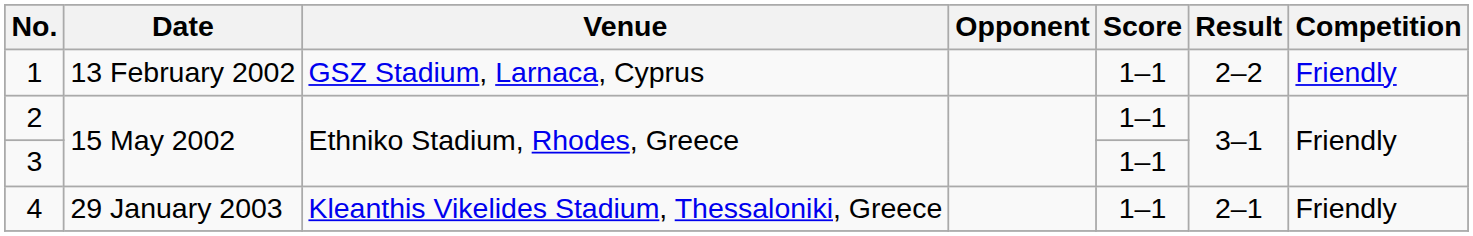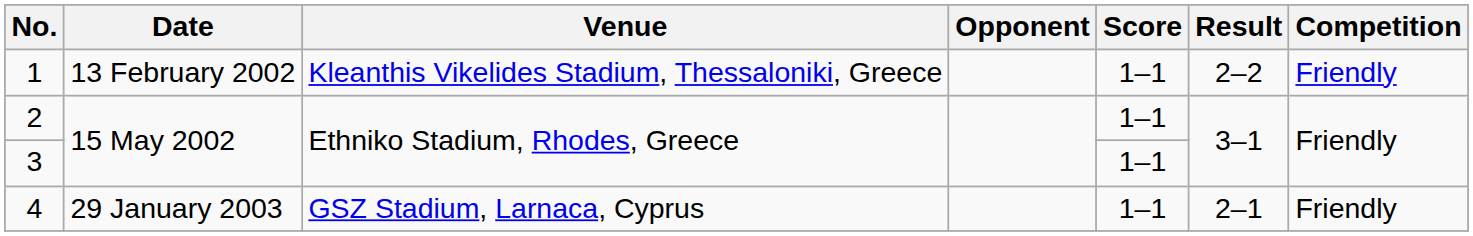 <table class="wikitable sortable">
 <tr>
 <th scope="col">No.</th>
 <th scope="col">Date</th>
 <th scope="col">Venue</th>
 <th scope="col">Opponent</th>
 <th scope="col">Score</th>
 <th scope="col">Result</th>
 <th scope="col">Competition</th>
 </tr>
 <tr>
 <td align="center">1</td>
 <td>13 February 2002</td>
-<td><a href='#'>GSZ Stadium</a>, <a href='#'>Larnaca</a>, Cyprus</td>
+<td><a href='#'>Kleanthis Vikelides Stadium</a>, <a href='#'>Thessaloniki</a>, Greece</td>
 <td></td>
 <td align="center">1–1</td>
 <td align="center">2–2</td>
 <td><a href='#'>Friendly</a></td>
 </tr>
 <tr>
 <td align="center">2</td>
 <td rowspan="2">15 May 2002</td>
 <td rowspan="2">Ethniko Stadium, <a href='#'>Rhodes</a>, Greece</td>
 <td rowspan="2"></td>
 <td align="center">1–1</td>
 <td rowspan="2" align="center">3–1</td>
 <td rowspan="2">Friendly</td>
 </tr>
 <tr>
 <td align="center">3</td>
 <td align="center">1–1</td>
 </tr>
 <tr>
 <td align="center">4</td>
 <td>29 January 2003</td>
-<td><a href='#'>Kleanthis Vikelides Stadium</a>, <a href='#'>Thessaloniki</a>, Greece</td>
+<td><a href='#'>GSZ Stadium</a>, <a href='#'>Larnaca</a>, Cyprus</td>
 <td></td>
 <td align="center">1–1</td>
 <td align="center">2–1</td>
 <td>Friendly</td>
 </tr>
 </table>
